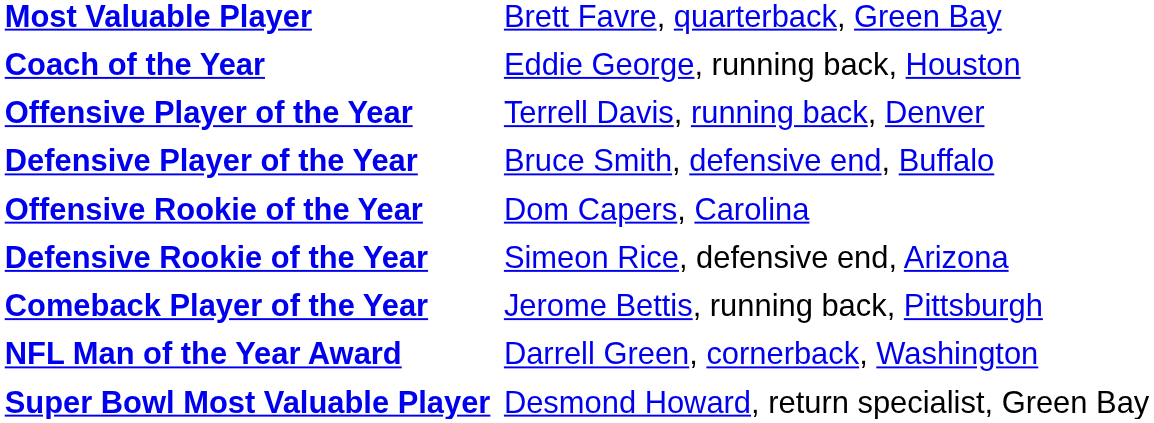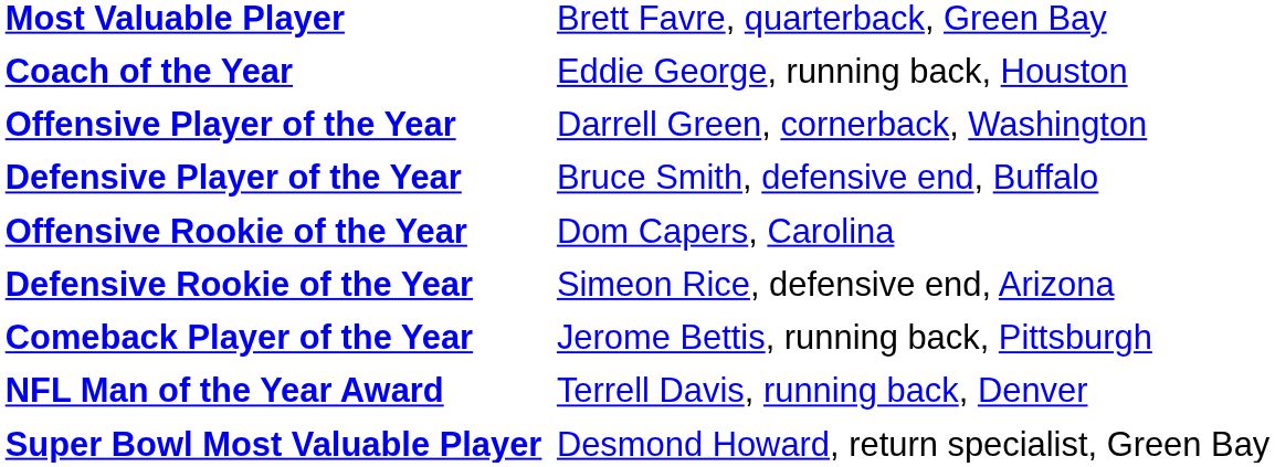 <table cellpadding="3" cellspacing="1">
 <tr>
 <td><strong><a href='#'>Most Valuable Player</a></strong></td>
 <td><a href='#'>Brett Favre</a>, <a href='#'>quarterback</a>, <a href='#'>Green Bay</a></td>
 </tr>
 <tr>
 <td><strong><a href='#'>Coach of the Year</a></strong></td>
 <td><a href='#'>Eddie George</a>, running back, <a href='#'>Houston</a></td>
 </tr>
 <tr>
 <td><strong><a href='#'>Offensive Player of the Year</a></strong></td>
-<td><a href='#'>Terrell Davis</a>, <a href='#'>running back</a>, <a href='#'>Denver</a></td>
+<td><a href='#'>Darrell Green</a>, <a href='#'>cornerback</a>, <a href='#'>Washington</a></td>
 </tr>
 <tr>
 <td><strong><a href='#'>Defensive Player of the Year</a></strong></td>
 <td><a href='#'>Bruce Smith</a>, <a href='#'>defensive end</a>, <a href='#'>Buffalo</a></td>
 </tr>
 <tr>
 <td><strong><a href='#'>Offensive Rookie of the Year</a></strong></td>
 <td><a href='#'>Dom Capers</a>, <a href='#'>Carolina</a></td>
 </tr>
 <tr>
 <td><strong><a href='#'>Defensive Rookie of the Year</a></strong></td>
 <td><a href='#'>Simeon Rice</a>, defensive end, <a href='#'>Arizona</a></td>
 </tr>
 <tr>
 <td><strong><a href='#'>Comeback Player of the Year</a></strong></td>
 <td><a href='#'>Jerome Bettis</a>, running back, <a href='#'>Pittsburgh</a></td>
 </tr>
 <tr>
 <td><strong><a href='#'>NFL Man of the Year Award</a></strong></td>
-<td><a href='#'>Darrell Green</a>, <a href='#'>cornerback</a>, <a href='#'>Washington</a></td>
+<td><a href='#'>Terrell Davis</a>, <a href='#'>running back</a>, <a href='#'>Denver</a></td>
 </tr>
 <tr>
 <td><strong><a href='#'>Super Bowl Most Valuable Player</a></strong></td>
 <td><a href='#'>Desmond Howard</a>, return specialist, Green Bay</td>
 </tr>
 </table>
